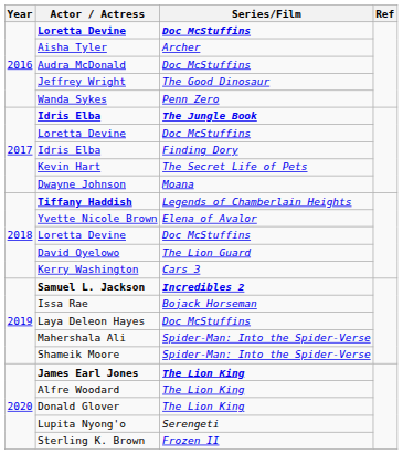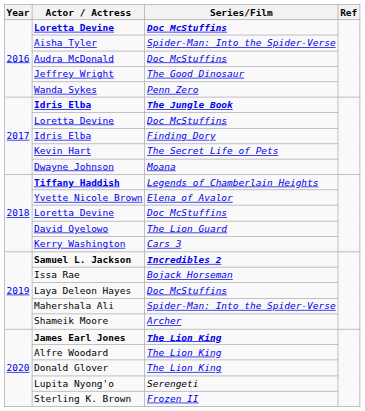 <table class="wikitable">
 <tr>
 <th>Year</th>
 <th>Actor / Actress</th>
 <th>Series/Film</th>
 <th>Ref</th>
 </tr>
 <tr>
 <td rowspan="5"><a href='#'>2016</a></td>
 <td><strong><a href='#'>Loretta Devine</a></strong></td>
 <td><strong><em><a href='#'>Doc McStuffins</a></em></strong></td>
 <td rowspan="5"></td>
 </tr>
 <tr>
 <td><a href='#'>Aisha Tyler</a></td>
-<td><em><a href='#'>Archer</a></em></td>
+<td><em><a href='#'>Spider-Man: Into the Spider-Verse</a></em></td>
 </tr>
 <tr>
 <td><a href='#'>Audra McDonald</a></td>
 <td><em><a href='#'>Doc McStuffins</a></em></td>
 </tr>
 <tr>
 <td><a href='#'>Jeffrey Wright</a></td>
 <td><em><a href='#'>The Good Dinosaur</a></em></td>
 </tr>
 <tr>
 <td><a href='#'>Wanda Sykes</a></td>
 <td><em><a href='#'>Penn Zero</a></em></td>
 </tr>
 <tr>
 <td rowspan="5"><a href='#'>2017</a></td>
 <td><strong><a href='#'>Idris Elba</a></strong></td>
 <td><em><a href='#'><strong>The Jungle Book</strong></a></em></td>
 <td rowspan="5"></td>
 </tr>
 <tr>
 <td><a href='#'>Loretta Devine</a></td>
 <td><em><a href='#'>Doc McStuffins</a></em></td>
 </tr>
 <tr>
 <td><a href='#'>Idris Elba</a></td>
 <td><em><a href='#'>Finding Dory</a></em></td>
 </tr>
 <tr>
 <td><a href='#'>Kevin Hart</a></td>
 <td><em><a href='#'>The Secret Life of Pets</a></em></td>
 </tr>
 <tr>
 <td><a href='#'>Dwayne Johnson</a></td>
 <td><em><a href='#'>Moana</a></em></td>
 </tr>
 <tr>
 <td rowspan="5"><a href='#'>2018</a></td>
 <td><strong><a href='#'>Tiffany Haddish</a></strong></td>
 <td><em><a href='#'>Legends of Chamberlain Heights</a></em></td>
 <td rowspan="5"></td>
 </tr>
 <tr>
 <td><a href='#'>Yvette Nicole Brown</a></td>
 <td><em><a href='#'>Elena of Avalor</a></em></td>
 </tr>
 <tr>
 <td><a href='#'>Loretta Devine</a></td>
 <td><em><a href='#'>Doc McStuffins</a></em></td>
 </tr>
 <tr>
 <td><a href='#'>David Oyelowo</a></td>
 <td><em><a href='#'>The Lion Guard</a></em></td>
 </tr>
 <tr>
 <td><a href='#'>Kerry Washington</a></td>
 <td><em><a href='#'>Cars 3</a></em></td>
 </tr>
 <tr>
 <td rowspan="5"><a href='#'>2019</a></td>
 <td><strong>Samuel L. Jackson</strong></td>
 <td><strong><em><a href='#'>Incredibles 2</a></em></strong></td>
 <td rowspan="5"></td>
 </tr>
 <tr>
 <td>Issa Rae</td>
 <td><em><a href='#'>Bojack Horseman</a></em></td>
 </tr>
 <tr>
 <td>Laya Deleon Hayes</td>
 <td><em><a href='#'>Doc McStuffins</a></em></td>
 </tr>
 <tr>
 <td>Mahershala Ali</td>
 <td><em><a href='#'>Spider-Man: Into the Spider-Verse</a></em></td>
 </tr>
 <tr>
 <td>Shameik Moore</td>
-<td><em><a href='#'>Spider-Man: Into the Spider-Verse</a></em></td>
+<td><em><a href='#'>Archer</a></em></td>
 </tr>
 <tr>
 <td rowspan="5"><a href='#'>2020</a></td>
 <td><strong>James Earl Jones</strong></td>
 <td><a href='#'><strong><em>The Lion King</em></strong></a></td>
 <td rowspan="5"></td>
 </tr>
 <tr>
 <td>Alfre Woodard</td>
 <td><a href='#'><em>The Lion King</em></a></td>
 </tr>
 <tr>
 <td>Donald Glover</td>
 <td><a href='#'><em>The Lion King</em></a></td>
 </tr>
 <tr>
 <td>Lupita Nyong'o</td>
 <td><em>Serengeti</em></td>
 </tr>
 <tr>
 <td>Sterling K. Brown</td>
 <td><em><a href='#'>Frozen II</a></em></td>
 </tr>
 </table>
